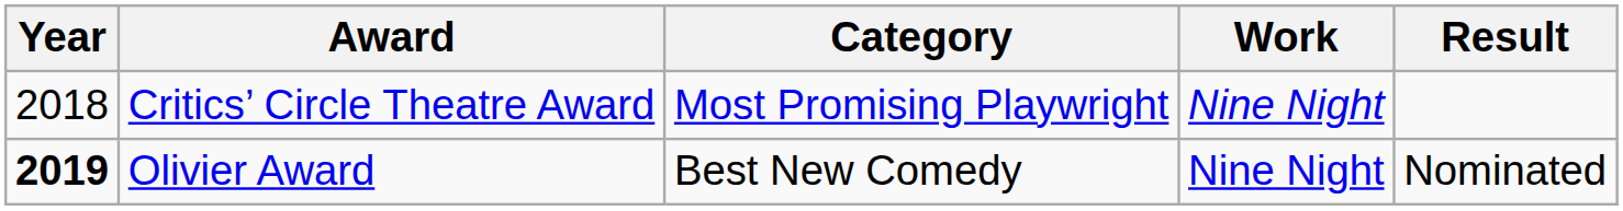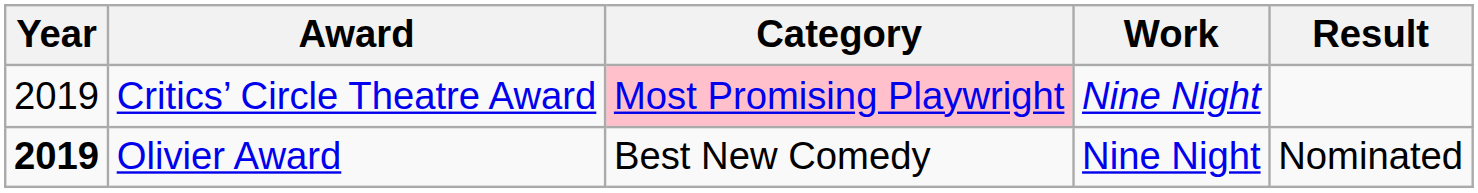 <table class="wikitable sortable">
 <tr>
 <th>Year</th>
 <th>Award</th>
 <th>Category</th>
 <th>Work</th>
 <th>Result</th>
 </tr>
 <tr>
-<td>2018</td>
+<td>2019</td>
 <td><a href='#'>Critics’ Circle Theatre Award</a></td>
-<td><a href='#'>Most Promising Playwright</a></td>
+<td style="background: pink;"><a href='#'>Most Promising Playwright</a></td>
 <td><em><a href='#'>Nine Night</a></em></td>
 <td></td>
 </tr>
 <tr>
 <td><strong>2019</strong></td>
 <td><a href='#'>Olivier Award</a></td>
 <td>Best New Comedy</td>
 <td><a href='#'>Nine Night</a></td>
 <td>Nominated</td>
 </tr>
 </table>
